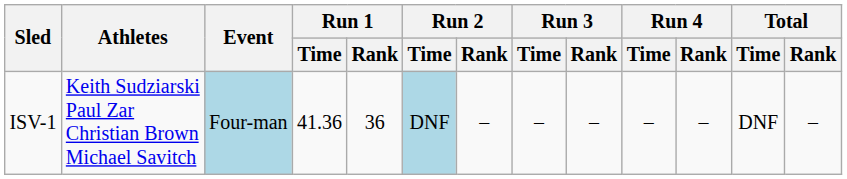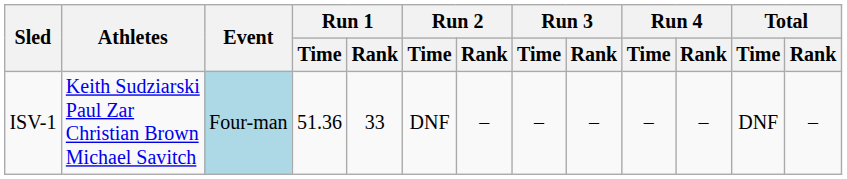 <table class="wikitable"  border="1" style="font-size:90%">
 <tr>
 <th rowspan="2">Sled</th>
 <th rowspan="2">Athletes</th>
 <th rowspan="2">Event</th>
 <th colspan="2">Run 1</th>
 <th colspan="2">Run 2</th>
 <th colspan="2">Run 3</th>
 <th colspan="2">Run 4</th>
 <th colspan="2">Total</th>
 </tr>
 <tr>
 <th>Time</th>
 <th>Rank</th>
 <th>Time</th>
 <th>Rank</th>
 <th>Time</th>
 <th>Rank</th>
 <th>Time</th>
 <th>Rank</th>
 <th>Time</th>
 <th>Rank</th>
 </tr>
 <tr>
 <td align="center">ISV-1</td>
 <td><a href='#'>Keith Sudziarski</a><br><a href='#'>Paul Zar</a><br><a href='#'>Christian Brown</a><br><a href='#'>Michael Savitch</a></td>
 <td style="background: lightblue;">Four-man</td>
-<td align="center">41.36</td>
-<td align="center">36</td>
-<td align="center" style="background: lightblue;">DNF</td>
+<td align="center">51.36</td>
+<td align="center">33</td>
+<td align="center">DNF</td>
 <td align="center">–</td>
 <td align="center">–</td>
 <td align="center">–</td>
 <td align="center">–</td>
 <td align="center">–</td>
 <td align="center">DNF</td>
 <td align="center">–</td>
 </tr>
 </table>
